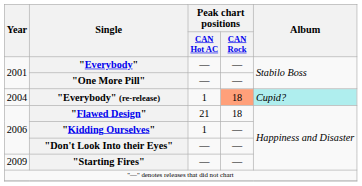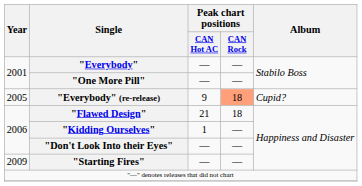 <table class="wikitable plainrowheaders" style="text-align:center;">
 <tr>
 <th rowspan="2">Year</th>
 <th rowspan="2" style="width:15em;">Single</th>
 <th colspan="2">Peak chart<br>positions</th>
 <th rowspan="2">Album</th>
 </tr>
 <tr style="font-size:smaller;">
 <th width="45"><a href='#'>CAN<br>Hot AC</a><br></th>
 <th width="45"><a href='#'>CAN<br>Rock</a><br></th>
 </tr>
 <tr>
 <td rowspan=2>2001</td>
 <th scope="row">"<a href='#'>Everybody</a>"</th>
 <td>—</td>
 <td>—</td>
 <td align="left" rowspan="2"><em>Stabilo Boss</em></td>
 </tr>
 <tr>
 <th scope="row">"One More Pill"</th>
 <td>—</td>
 <td>—</td>
 </tr>
 <tr>
-<td rowspan=1>2004</td>
+<td rowspan=1>2005</td>
 <th scope="row">"Everybody" <small>(re-release)</small></th>
-<td>1</td>
+<td>9</td>
 <td style="background: lightsalmon;">18</td>
-<td align="left" rowspan="1" style="background: paleturquoise;"><em>Cupid?</em></td>
+<td align="left" rowspan="1"><em>Cupid?</em></td>
 </tr>
 <tr>
 <td rowspan=3>2006</td>
 <th scope="row">"<a href='#'>Flawed Design</a>"</th>
 <td>21</td>
 <td>18</td>
 <td align="left" rowspan="4"><em>Happiness and Disaster</em></td>
 </tr>
 <tr>
 <th scope="row">"<a href='#'>Kidding Ourselves</a>"</th>
 <td>1</td>
 <td>—</td>
 </tr>
 <tr>
 <th scope="row">"Don't Look Into their Eyes"</th>
 <td>—</td>
 <td>—</td>
 </tr>
 <tr>
 <td>2009</td>
 <th scope="row">"Starting Fires"</th>
 <td>—</td>
 <td>—</td>
 </tr>
 <tr>
 <td colspan="5" style="font-size:8pt">"—" denotes releases that did not chart</td>
 </tr>
 <tr>
 </tr>
 </table>
